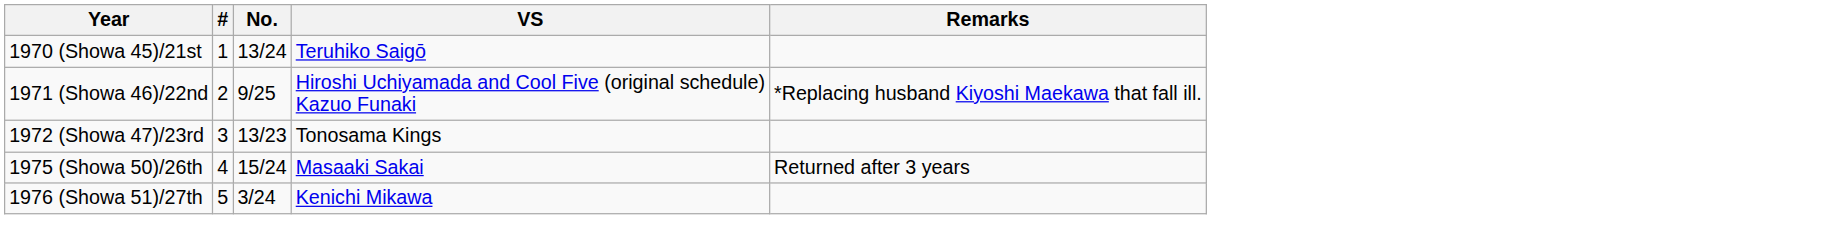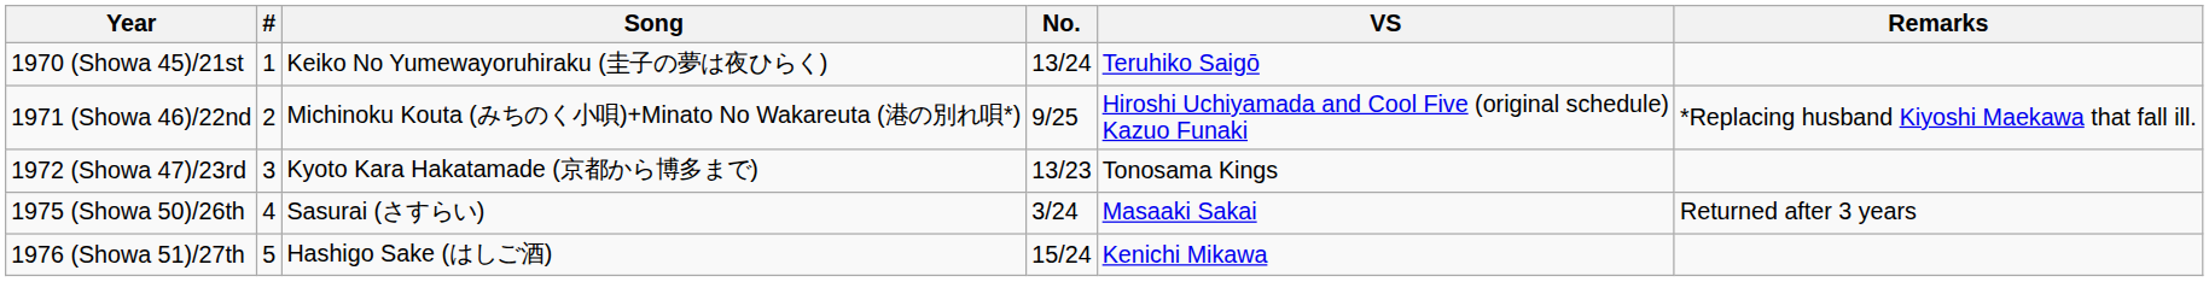 <table class="wikitable">
 <tr>
 <th>Year</th>
 <th>#</th>
+<th>Song</th>
 <th>No.</th>
 <th>VS</th>
 <th>Remarks</th>
 </tr>
 <tr>
 <td>1970 (Showa 45)/21st</td>
 <td>1</td>
+<td>Keiko No Yumewayoruhiraku (圭子の夢は夜ひらく)</td>
 <td>13/24</td>
 <td><a href='#'>Teruhiko Saigō</a></td>
 <td></td>
 </tr>
 <tr>
 <td>1971 (Showa 46)/22nd</td>
 <td>2</td>
+<td>Michinoku Kouta (みちのく小唄)+Minato No Wakareuta (港の別れ唄*)</td>
 <td>9/25</td>
 <td><a href='#'>Hiroshi Uchiyamada and Cool Five</a> (original schedule)<br><a href='#'>Kazuo Funaki</a></td>
 <td>*Replacing husband <a href='#'>Kiyoshi Maekawa</a> that fall ill.</td>
 </tr>
 <tr>
 <td>1972 (Showa 47)/23rd</td>
 <td>3</td>
+<td>Kyoto Kara Hakatamade (京都から博多まで)</td>
 <td>13/23</td>
 <td>Tonosama Kings</td>
 <td></td>
 </tr>
 <tr>
 <td>1975 (Showa 50)/26th</td>
 <td>4</td>
-<td>15/24</td>
+<td>Sasurai (さすらい)</td>
+<td>3/24</td>
 <td><a href='#'>Masaaki Sakai</a></td>
 <td>Returned after 3 years</td>
 </tr>
 <tr>
 <td>1976 (Showa 51)/27th</td>
 <td>5</td>
-<td>3/24</td>
+<td>Hashigo Sake (はしご酒)</td>
+<td>15/24</td>
 <td><a href='#'>Kenichi Mikawa</a></td>
 <td></td>
 </tr>
 </table>
